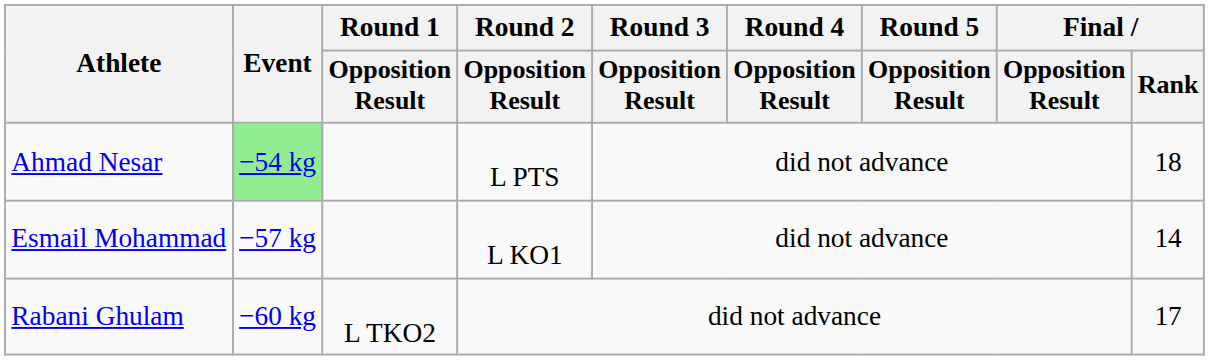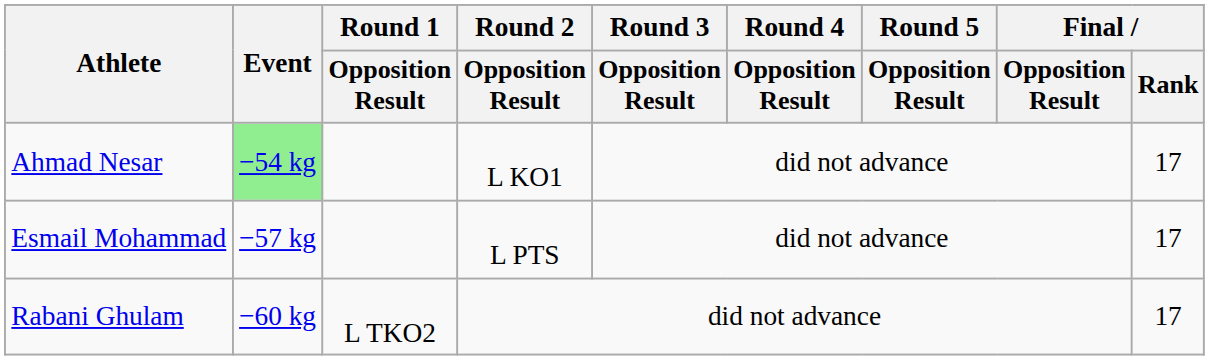 <table class="wikitable" style="font-size:90%">
 <tr>
 <th rowspan="2">Athlete</th>
 <th rowspan="2">Event</th>
 <th>Round 1</th>
 <th>Round 2</th>
 <th>Round 3</th>
 <th>Round 4</th>
 <th>Round 5</th>
 <th colspan=2>Final / </th>
 </tr>
 <tr style="font-size: 95%">
 <th>Opposition<br>Result</th>
 <th>Opposition<br>Result</th>
 <th>Opposition<br>Result</th>
 <th>Opposition<br>Result</th>
 <th>Opposition<br>Result</th>
 <th>Opposition<br>Result</th>
 <th>Rank</th>
 </tr>
 <tr align=center>
 <td align=left><a href='#'>Ahmad Nesar</a></td>
 <td align=left style="background: lightgreen;"><a href='#'>−54 kg</a></td>
 <td></td>
-<td><br> L PTS</td>
+<td><br> L KO1</td>
 <td colspan=4>did not advance</td>
-<td>18</td>
+<td>17</td>
 </tr>
 <tr align=center>
 <td align=left><a href='#'>Esmail Mohammad</a></td>
 <td align=left><a href='#'>−57 kg</a></td>
 <td></td>
-<td><br> L KO1</td>
+<td><br> L PTS</td>
 <td colspan=4>did not advance</td>
-<td>14</td>
+<td>17</td>
 </tr>
 <tr align=center>
 <td align=left><a href='#'>Rabani Ghulam</a></td>
 <td align=left><a href='#'>−60 kg</a></td>
 <td><br> L TKO2</td>
 <td colspan=5>did not advance</td>
 <td>17</td>
 </tr>
 </table>
